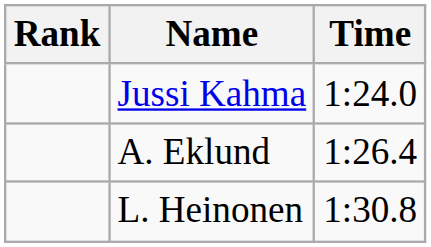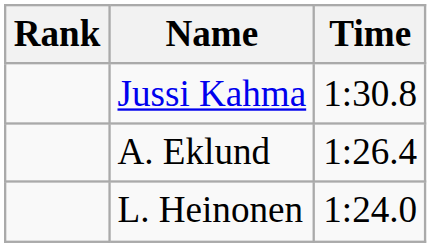 <table class="wikitable" style="text-align:center">
 <tr>
 <th>Rank</th>
 <th>Name</th>
 <th>Time</th>
 </tr>
 <tr>
 <td></td>
 <td align=left><a href='#'>Jussi Kahma</a></td>
-<td>1:24.0</td>
+<td>1:30.8</td>
 </tr>
 <tr>
 <td></td>
 <td align=left>A. Eklund</td>
 <td>1:26.4</td>
 </tr>
 <tr>
 <td></td>
 <td align=left>L. Heinonen</td>
-<td>1:30.8</td>
+<td>1:24.0</td>
 </tr>
 </table>
